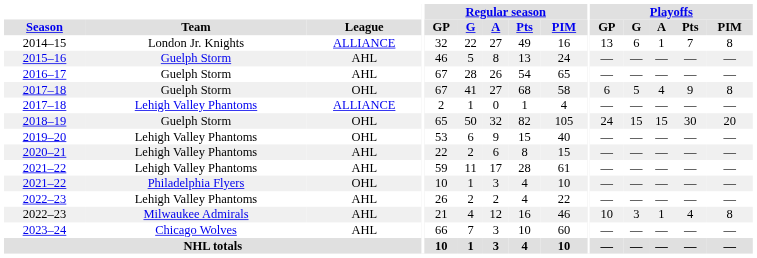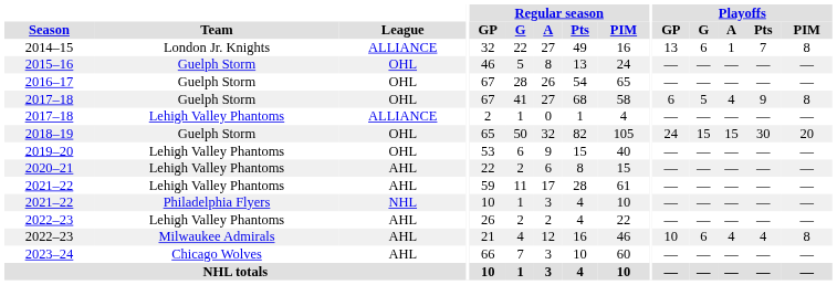 <table border="0" cellpadding="1" cellspacing="0" style="text-align:center; width:60em;">
 <tr bgcolor="#e0e0e0">
 <th colspan="3" bgcolor="#ffffff"></th>
 <th rowspan="98" bgcolor="#ffffff"></th>
 <th colspan="5"><a href='#'>Regular season</a></th>
 <th rowspan="98" bgcolor="#ffffff"></th>
 <th colspan="5"><a href='#'>Playoffs</a></th>
 </tr>
 <tr bgcolor="#e0e0e0">
 <th><a href='#'>Season</a></th>
 <th>Team</th>
 <th>League</th>
 <th>GP</th>
 <th><a href='#'>G</a></th>
 <th><a href='#'>A</a></th>
 <th><a href='#'>Pts</a></th>
 <th><a href='#'>PIM</a></th>
 <th>GP</th>
 <th>G</th>
 <th>A</th>
 <th>Pts</th>
 <th>PIM</th>
 </tr>
 <tr>
 <td>2014–15</td>
 <td>London Jr. Knights</td>
 <td><a href='#'>ALLIANCE</a></td>
 <td>32</td>
 <td>22</td>
 <td>27</td>
 <td>49</td>
 <td>16</td>
 <td>13</td>
 <td>6</td>
 <td>1</td>
 <td>7</td>
 <td>8</td>
 </tr>
 <tr bgcolor="#f0f0f0">
 <td><a href='#'>2015–16</a></td>
 <td><a href='#'>Guelph Storm</a></td>
-<td>AHL</td>
+<td><a href='#'>OHL</a></td>
 <td>46</td>
 <td>5</td>
 <td>8</td>
 <td>13</td>
 <td>24</td>
 <td>—</td>
 <td>—</td>
 <td>—</td>
 <td>—</td>
 <td>—</td>
 </tr>
 <tr>
 <td><a href='#'>2016–17</a></td>
 <td>Guelph Storm</td>
-<td>AHL</td>
+<td>OHL</td>
 <td>67</td>
 <td>28</td>
 <td>26</td>
 <td>54</td>
 <td>65</td>
 <td>—</td>
 <td>—</td>
 <td>—</td>
 <td>—</td>
 <td>—</td>
 </tr>
 <tr bgcolor="#f0f0f0">
 <td><a href='#'>2017–18</a></td>
 <td>Guelph Storm</td>
 <td>OHL</td>
 <td>67</td>
 <td>41</td>
 <td>27</td>
 <td>68</td>
 <td>58</td>
 <td>6</td>
 <td>5</td>
 <td>4</td>
 <td>9</td>
 <td>8</td>
 </tr>
 <tr>
 <td><a href='#'>2017–18</a></td>
 <td><a href='#'>Lehigh Valley Phantoms</a></td>
 <td><a href='#'>ALLIANCE</a></td>
 <td>2</td>
 <td>1</td>
 <td>0</td>
 <td>1</td>
 <td>4</td>
 <td>—</td>
 <td>—</td>
 <td>—</td>
 <td>—</td>
 <td>—</td>
 </tr>
 <tr bgcolor="#f0f0f0">
 <td><a href='#'>2018–19</a></td>
 <td>Guelph Storm</td>
 <td>OHL</td>
 <td>65</td>
 <td>50</td>
 <td>32</td>
 <td>82</td>
 <td>105</td>
 <td>24</td>
 <td>15</td>
 <td>15</td>
 <td>30</td>
 <td>20</td>
 </tr>
 <tr>
 <td><a href='#'>2019–20</a></td>
 <td>Lehigh Valley Phantoms</td>
 <td>OHL</td>
 <td>53</td>
 <td>6</td>
 <td>9</td>
 <td>15</td>
 <td>40</td>
 <td>—</td>
 <td>—</td>
 <td>—</td>
 <td>—</td>
 <td>—</td>
 </tr>
 <tr bgcolor="#f0f0f0">
 <td><a href='#'>2020–21</a></td>
 <td>Lehigh Valley Phantoms</td>
 <td>AHL</td>
 <td>22</td>
 <td>2</td>
 <td>6</td>
 <td>8</td>
 <td>15</td>
 <td>—</td>
 <td>—</td>
 <td>—</td>
 <td>—</td>
 <td>—</td>
 </tr>
 <tr>
 <td><a href='#'>2021–22</a></td>
 <td>Lehigh Valley Phantoms</td>
 <td>AHL</td>
 <td>59</td>
 <td>11</td>
 <td>17</td>
 <td>28</td>
 <td>61</td>
 <td>—</td>
 <td>—</td>
 <td>—</td>
 <td>—</td>
 <td>—</td>
 </tr>
 <tr bgcolor="#f0f0f0">
 <td><a href='#'>2021–22</a></td>
 <td><a href='#'>Philadelphia Flyers</a></td>
-<td>OHL</td>
+<td><a href='#'>NHL</a></td>
 <td>10</td>
 <td>1</td>
 <td>3</td>
 <td>4</td>
 <td>10</td>
 <td>—</td>
 <td>—</td>
 <td>—</td>
 <td>—</td>
 <td>—</td>
 </tr>
 <tr>
 <td><a href='#'>2022–23</a></td>
 <td>Lehigh Valley Phantoms</td>
 <td>AHL</td>
 <td>26</td>
 <td>2</td>
 <td>2</td>
 <td>4</td>
 <td>22</td>
 <td>—</td>
 <td>—</td>
 <td>—</td>
 <td>—</td>
 <td>—</td>
 </tr>
 <tr bgcolor="#f0f0f0">
 <td>2022–23</td>
 <td><a href='#'>Milwaukee Admirals</a></td>
 <td>AHL</td>
 <td>21</td>
 <td>4</td>
 <td>12</td>
 <td>16</td>
 <td>46</td>
 <td>10</td>
-<td>3</td>
-<td>1</td>
+<td>6</td>
+<td>4</td>
 <td>4</td>
 <td>8</td>
 </tr>
 <tr>
 <td><a href='#'>2023–24</a></td>
 <td><a href='#'>Chicago Wolves</a></td>
 <td>AHL</td>
 <td>66</td>
 <td>7</td>
 <td>3</td>
 <td>10</td>
 <td>60</td>
 <td>—</td>
 <td>—</td>
 <td>—</td>
 <td>—</td>
 <td>—</td>
 </tr>
 <tr bgcolor="#e0e0e0">
 <th colspan="3">NHL totals</th>
 <th>10</th>
 <th>1</th>
 <th>3</th>
 <th>4</th>
 <th>10</th>
 <th>—</th>
 <th>—</th>
 <th>—</th>
 <th>—</th>
 <th>—</th>
 </tr>
 </table>
